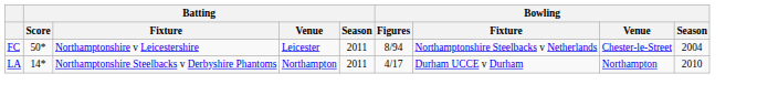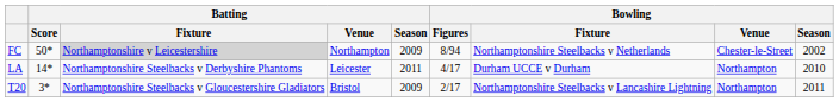 <table class=wikitable style="font-size:90%">
 <tr>
 <th rowspan="1"></th>
 <th colspan="4" rowspan="1">Batting</th>
 <th colspan="4" rowspan="1">Bowling</th>
 </tr>
 <tr>
 <th></th>
 <th>Score</th>
 <th>Fixture</th>
 <th>Venue</th>
 <th>Season</th>
 <th>Figures</th>
 <th>Fixture</th>
 <th>Venue</th>
 <th>Season</th>
 </tr>
 <tr>
 <td><a href='#'>FC</a></td>
 <td align="center">50*</td>
-<td><a href='#'>Northamptonshire</a> v <a href='#'>Leicestershire</a></td>
-<td><a href='#'>Leicester</a></td>
-<td align="center">2011</td>
+<td style="background: lightgrey;"><a href='#'>Northamptonshire</a> v <a href='#'>Leicestershire</a></td>
+<td><a href='#'>Northampton</a></td>
+<td align="center">2009</td>
 <td align="center">8/94</td>
 <td><a href='#'>Northamptonshire Steelbacks</a> v <a href='#'>Netherlands</a></td>
 <td><a href='#'>Chester-le-Street</a></td>
-<td align="center">2004</td>
+<td align="center">2002</td>
 </tr>
 <tr>
 <td><a href='#'>LA</a></td>
 <td align="center">14*</td>
 <td><a href='#'>Northamptonshire Steelbacks</a> v <a href='#'>Derbyshire Phantoms</a></td>
-<td><a href='#'>Northampton</a></td>
+<td><a href='#'>Leicester</a></td>
 <td align="center">2011</td>
 <td align="center">4/17</td>
 <td><a href='#'>Durham UCCE</a> v <a href='#'>Durham</a></td>
 <td><a href='#'>Northampton</a></td>
 <td align="center">2010</td>
 </tr>
+<tr>
+<td><a href='#'>T20</a></td>
+<td align="center">3*</td>
+<td><a href='#'>Northamptonshire Steelbacks</a> v <a href='#'>Gloucestershire Gladiators</a></td>
+<td><a href='#'>Bristol</a></td>
+<td align="center">2009</td>
+<td align="center">2/17</td>
+<td><a href='#'>Northamptonshire Steelbacks</a> v <a href='#'>Lancashire Lightning</a></td>
+<td><a href='#'>Northampton</a></td>
+<td align="center">2011</td>
+</tr>
 </table>
